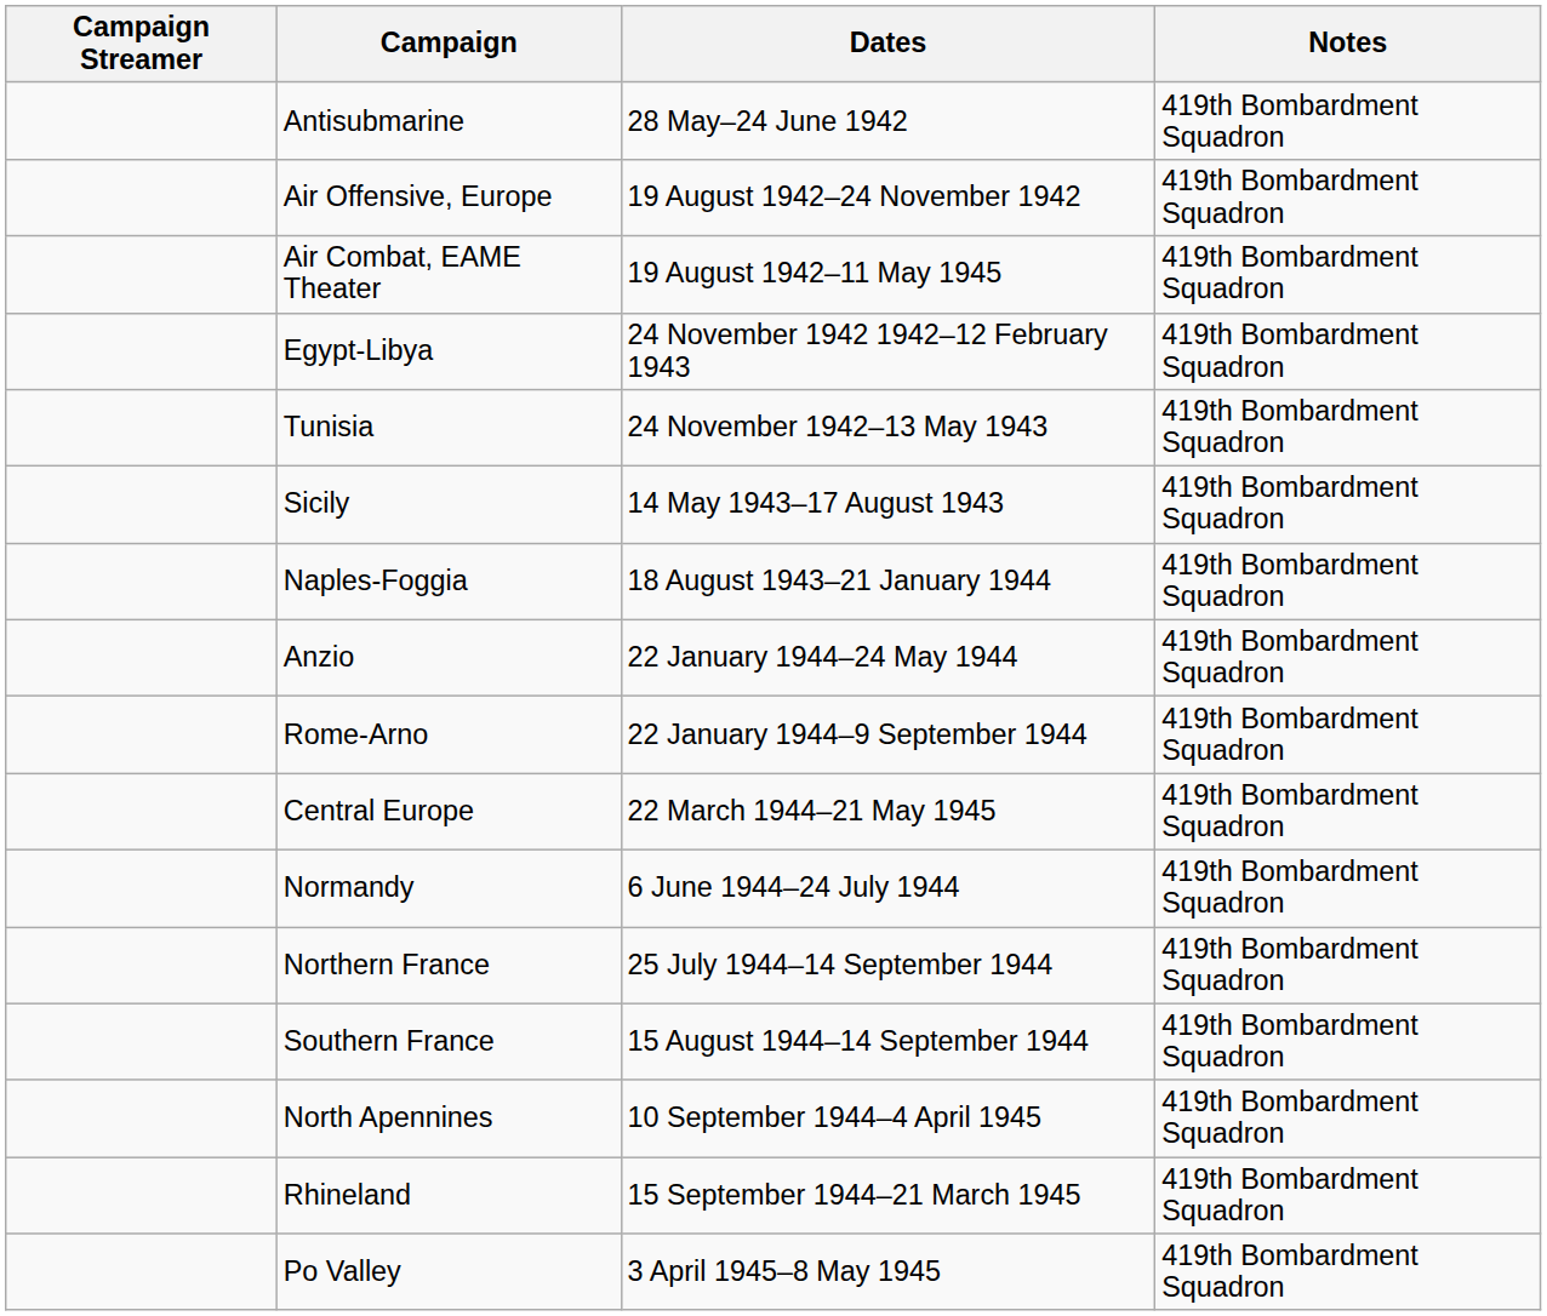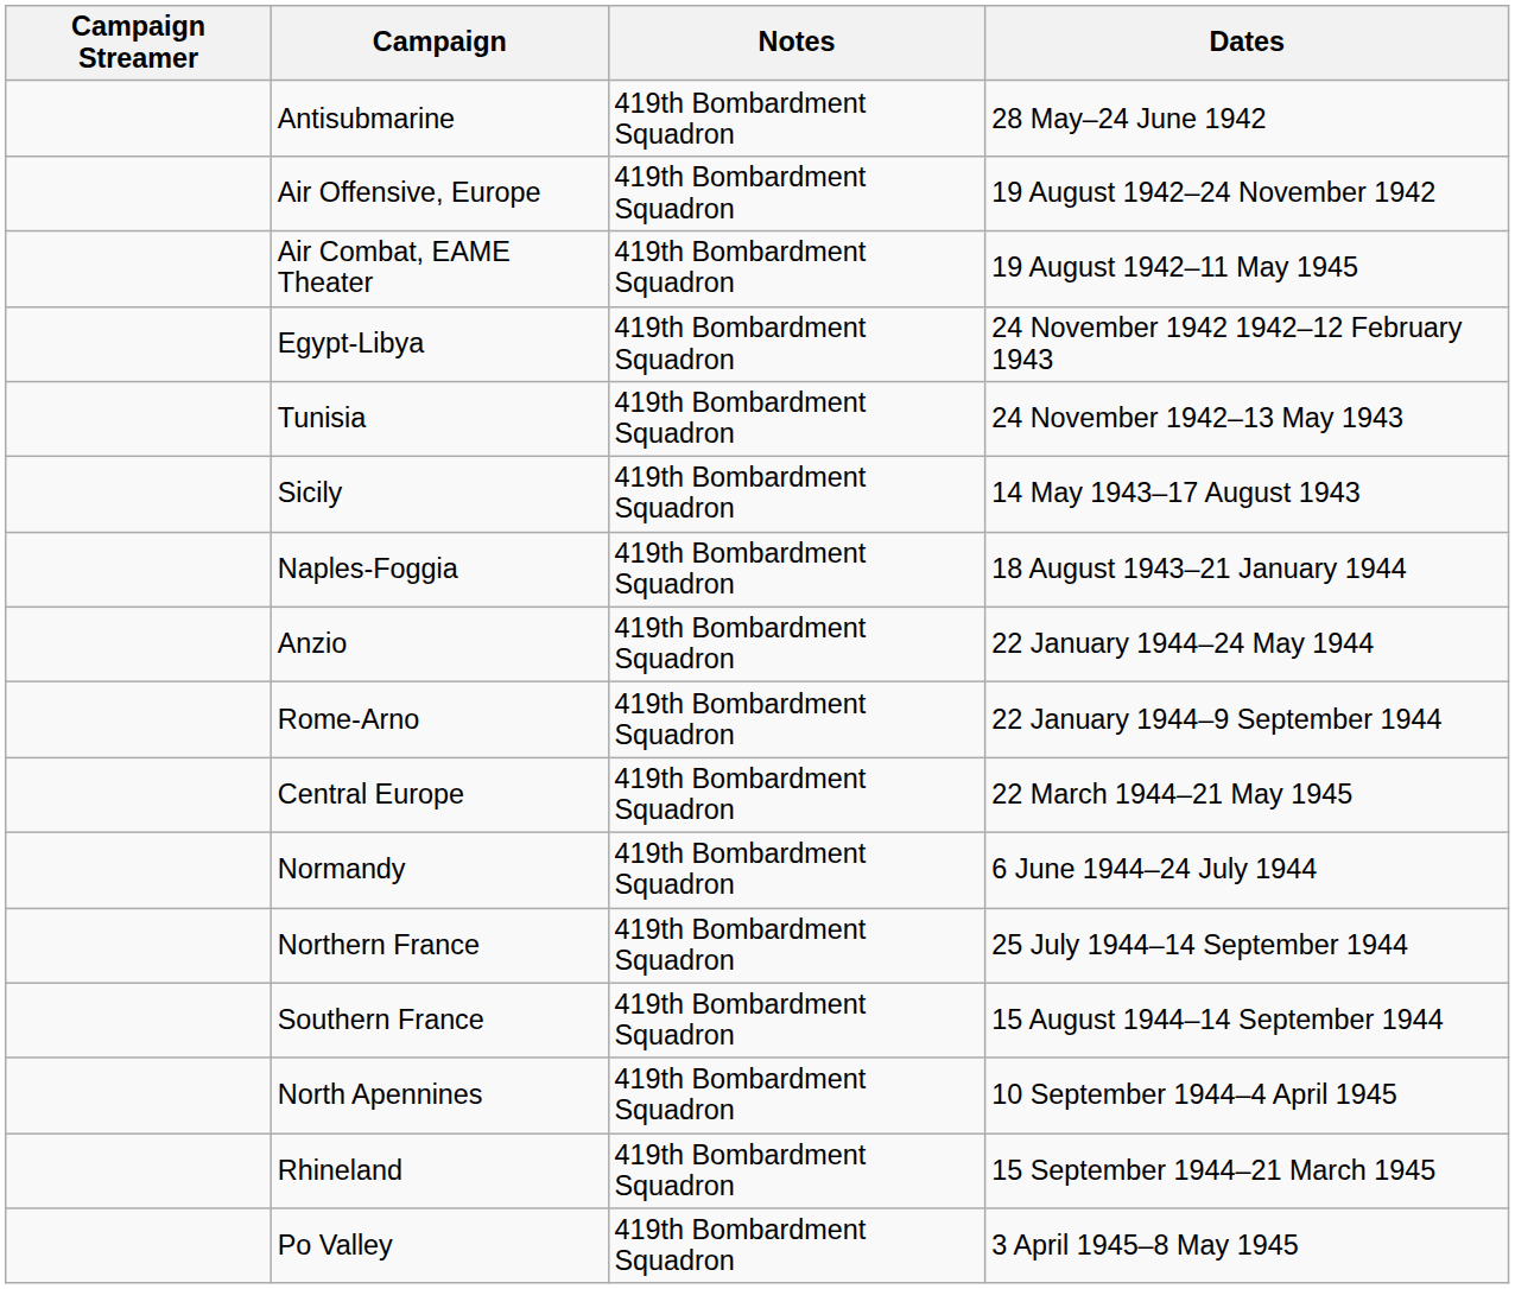 <table class="wikitable">
 <tr style="background:#efefef;">
 <th>Campaign Streamer</th>
 <th>Campaign</th>
+<th>Notes</th>
 <th>Dates</th>
-<th>Notes</th>
 </tr>
 <tr>
 <td></td>
 <td>Antisubmarine</td>
+<td>419th Bombardment Squadron</td>
 <td>28 May–24 June 1942</td>
-<td>419th Bombardment Squadron</td>
 </tr>
 <tr>
 <td></td>
 <td>Air Offensive, Europe</td>
+<td>419th Bombardment Squadron</td>
 <td>19 August 1942–24 November 1942</td>
-<td>419th Bombardment Squadron</td>
 </tr>
 <tr>
 <td></td>
 <td>Air Combat, EAME Theater</td>
+<td>419th Bombardment Squadron</td>
 <td>19 August 1942–11 May 1945</td>
-<td>419th Bombardment Squadron</td>
 </tr>
 <tr>
 <td></td>
 <td>Egypt-Libya</td>
+<td>419th Bombardment Squadron</td>
 <td>24 November 1942 1942–12 February 1943</td>
-<td>419th Bombardment Squadron</td>
 </tr>
 <tr>
 <td></td>
 <td>Tunisia</td>
+<td>419th Bombardment Squadron</td>
 <td>24 November 1942–13 May 1943</td>
-<td>419th Bombardment Squadron</td>
 </tr>
 <tr>
 <td></td>
 <td>Sicily</td>
+<td>419th Bombardment Squadron</td>
 <td>14 May 1943–17 August 1943</td>
-<td>419th Bombardment Squadron</td>
 </tr>
 <tr>
 <td></td>
 <td>Naples-Foggia</td>
+<td>419th Bombardment Squadron</td>
 <td>18 August 1943–21 January 1944</td>
-<td>419th Bombardment Squadron</td>
 </tr>
 <tr>
 <td></td>
 <td>Anzio</td>
+<td>419th Bombardment Squadron</td>
 <td>22 January 1944–24 May 1944</td>
-<td>419th Bombardment Squadron</td>
 </tr>
 <tr>
 <td></td>
 <td>Rome-Arno</td>
+<td>419th Bombardment Squadron</td>
 <td>22 January 1944–9 September 1944</td>
-<td>419th Bombardment Squadron</td>
 </tr>
 <tr>
 <td></td>
 <td>Central Europe</td>
+<td>419th Bombardment Squadron</td>
 <td>22 March 1944–21 May 1945</td>
-<td>419th Bombardment Squadron</td>
 </tr>
 <tr>
 <td></td>
 <td>Normandy</td>
+<td>419th Bombardment Squadron</td>
 <td>6 June 1944–24 July 1944</td>
-<td>419th Bombardment Squadron</td>
 </tr>
 <tr>
 <td></td>
 <td>Northern France</td>
+<td>419th Bombardment Squadron</td>
 <td>25 July 1944–14 September 1944</td>
-<td>419th Bombardment Squadron</td>
 </tr>
 <tr>
 <td></td>
 <td>Southern France</td>
+<td>419th Bombardment Squadron</td>
 <td>15 August 1944–14 September 1944</td>
-<td>419th Bombardment Squadron</td>
 </tr>
 <tr>
 <td></td>
 <td>North Apennines</td>
+<td>419th Bombardment Squadron</td>
 <td>10 September 1944–4 April 1945</td>
-<td>419th Bombardment Squadron</td>
 </tr>
 <tr>
 <td></td>
 <td>Rhineland</td>
+<td>419th Bombardment Squadron</td>
 <td>15 September 1944–21 March 1945</td>
-<td>419th Bombardment Squadron</td>
 </tr>
 <tr>
 <td></td>
 <td>Po Valley</td>
+<td>419th Bombardment Squadron</td>
 <td>3 April 1945–8 May 1945</td>
-<td>419th Bombardment Squadron</td>
 </tr>
 </table>
